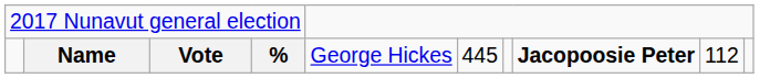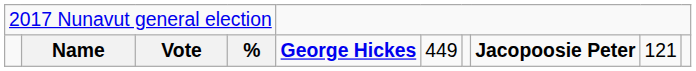 <table class="wikitable">
 <tr>
 <td colspan=4 align=center><a href='#'>2017 Nunavut general election</a></td>
 </tr>
 <tr>
 <td></td>
 <th><strong>Name </strong></th>
 <th><strong>Vote</strong></th>
 <th><strong>%</strong><br></th>
-<td><a href='#'>George Hickes</a></td>
-<td>445</td>
+<td><strong><a href='#'>George Hickes</a></strong></td>
+<td>449</td>
 <td><br></td>
 <td><strong>Jacopoosie Peter</strong></td>
-<td>112</td>
+<td>121</td>
 <td></td>
 </tr>
 </table>
